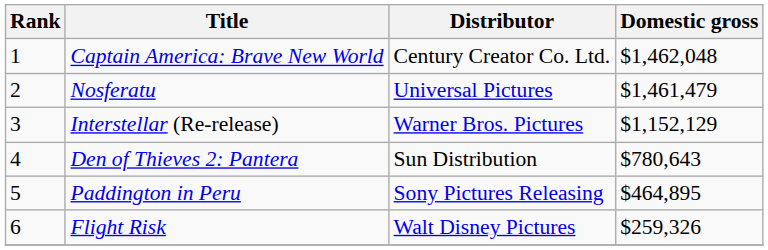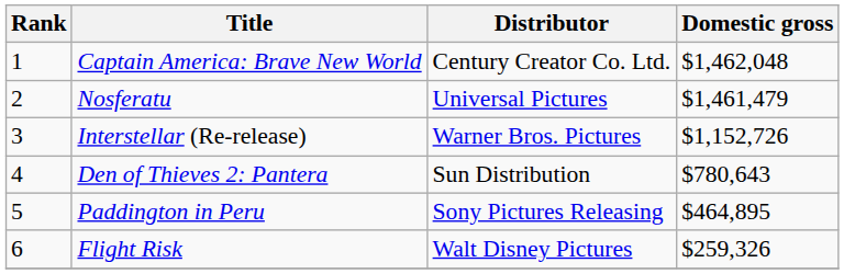 <table class="wikitable sortable" style="margin:auto; margin:auto;">
 <tr>
 <th>Rank</th>
 <th>Title</th>
 <th>Distributor</th>
 <th>Domestic gross</th>
 </tr>
 <tr>
 <td>1</td>
 <td><em><a href='#'>Captain America: Brave New World</a></em></td>
 <td>Century Creator Co. Ltd.</td>
 <td>$1,462,048</td>
 </tr>
 <tr>
 <td>2</td>
 <td><em><a href='#'>Nosferatu</a></em></td>
 <td><a href='#'>Universal Pictures</a></td>
 <td>$1,461,479</td>
 </tr>
 <tr>
 <td>3</td>
 <td><em><a href='#'>Interstellar</a></em> (Re-release)</td>
 <td><a href='#'>Warner Bros. Pictures</a></td>
-<td>$1,152,129</td>
+<td>$1,152,726</td>
 </tr>
 <tr>
 <td>4</td>
 <td><em><a href='#'>Den of Thieves 2: Pantera</a></em></td>
 <td>Sun Distribution</td>
 <td>$780,643</td>
 </tr>
 <tr>
 <td>5</td>
 <td><em><a href='#'>Paddington in Peru</a></em></td>
 <td><a href='#'>Sony Pictures Releasing</a></td>
 <td>$464,895</td>
 </tr>
 <tr>
 <td>6</td>
 <td><em><a href='#'>Flight Risk</a></em></td>
 <td><a href='#'>Walt Disney Pictures</a></td>
 <td>$259,326</td>
 </tr>
 <tr>
 </tr>
 </table>
